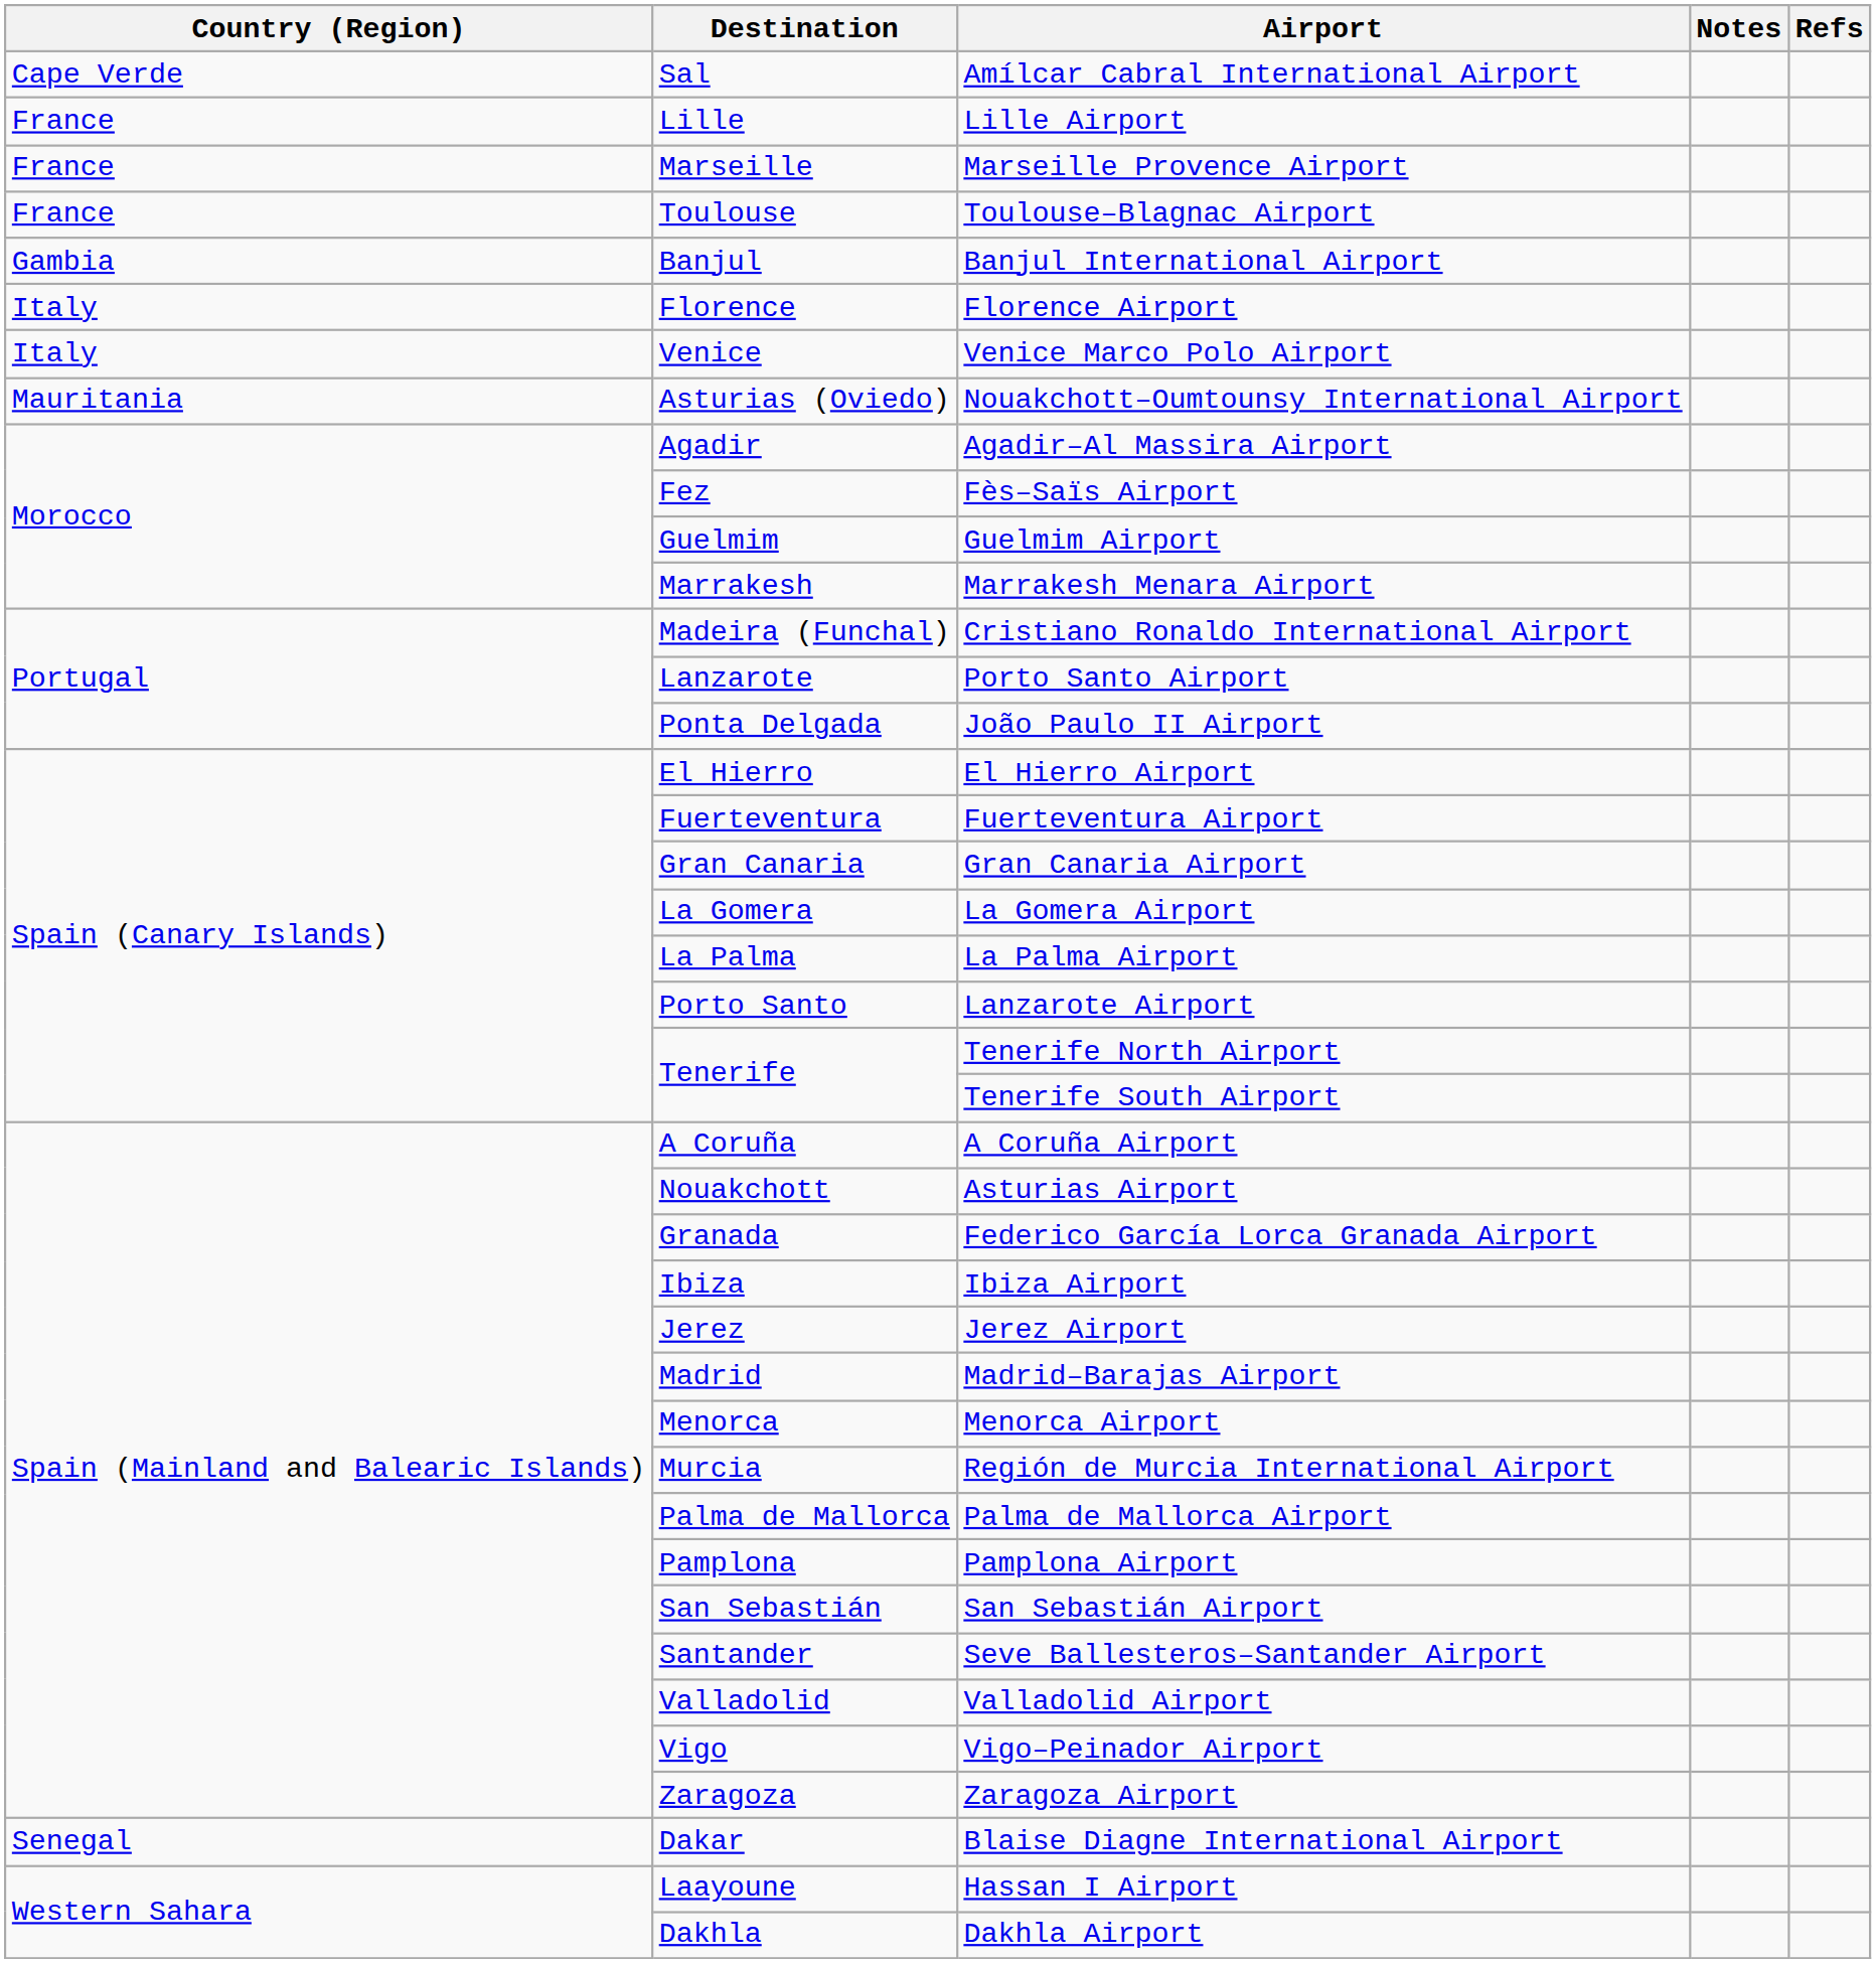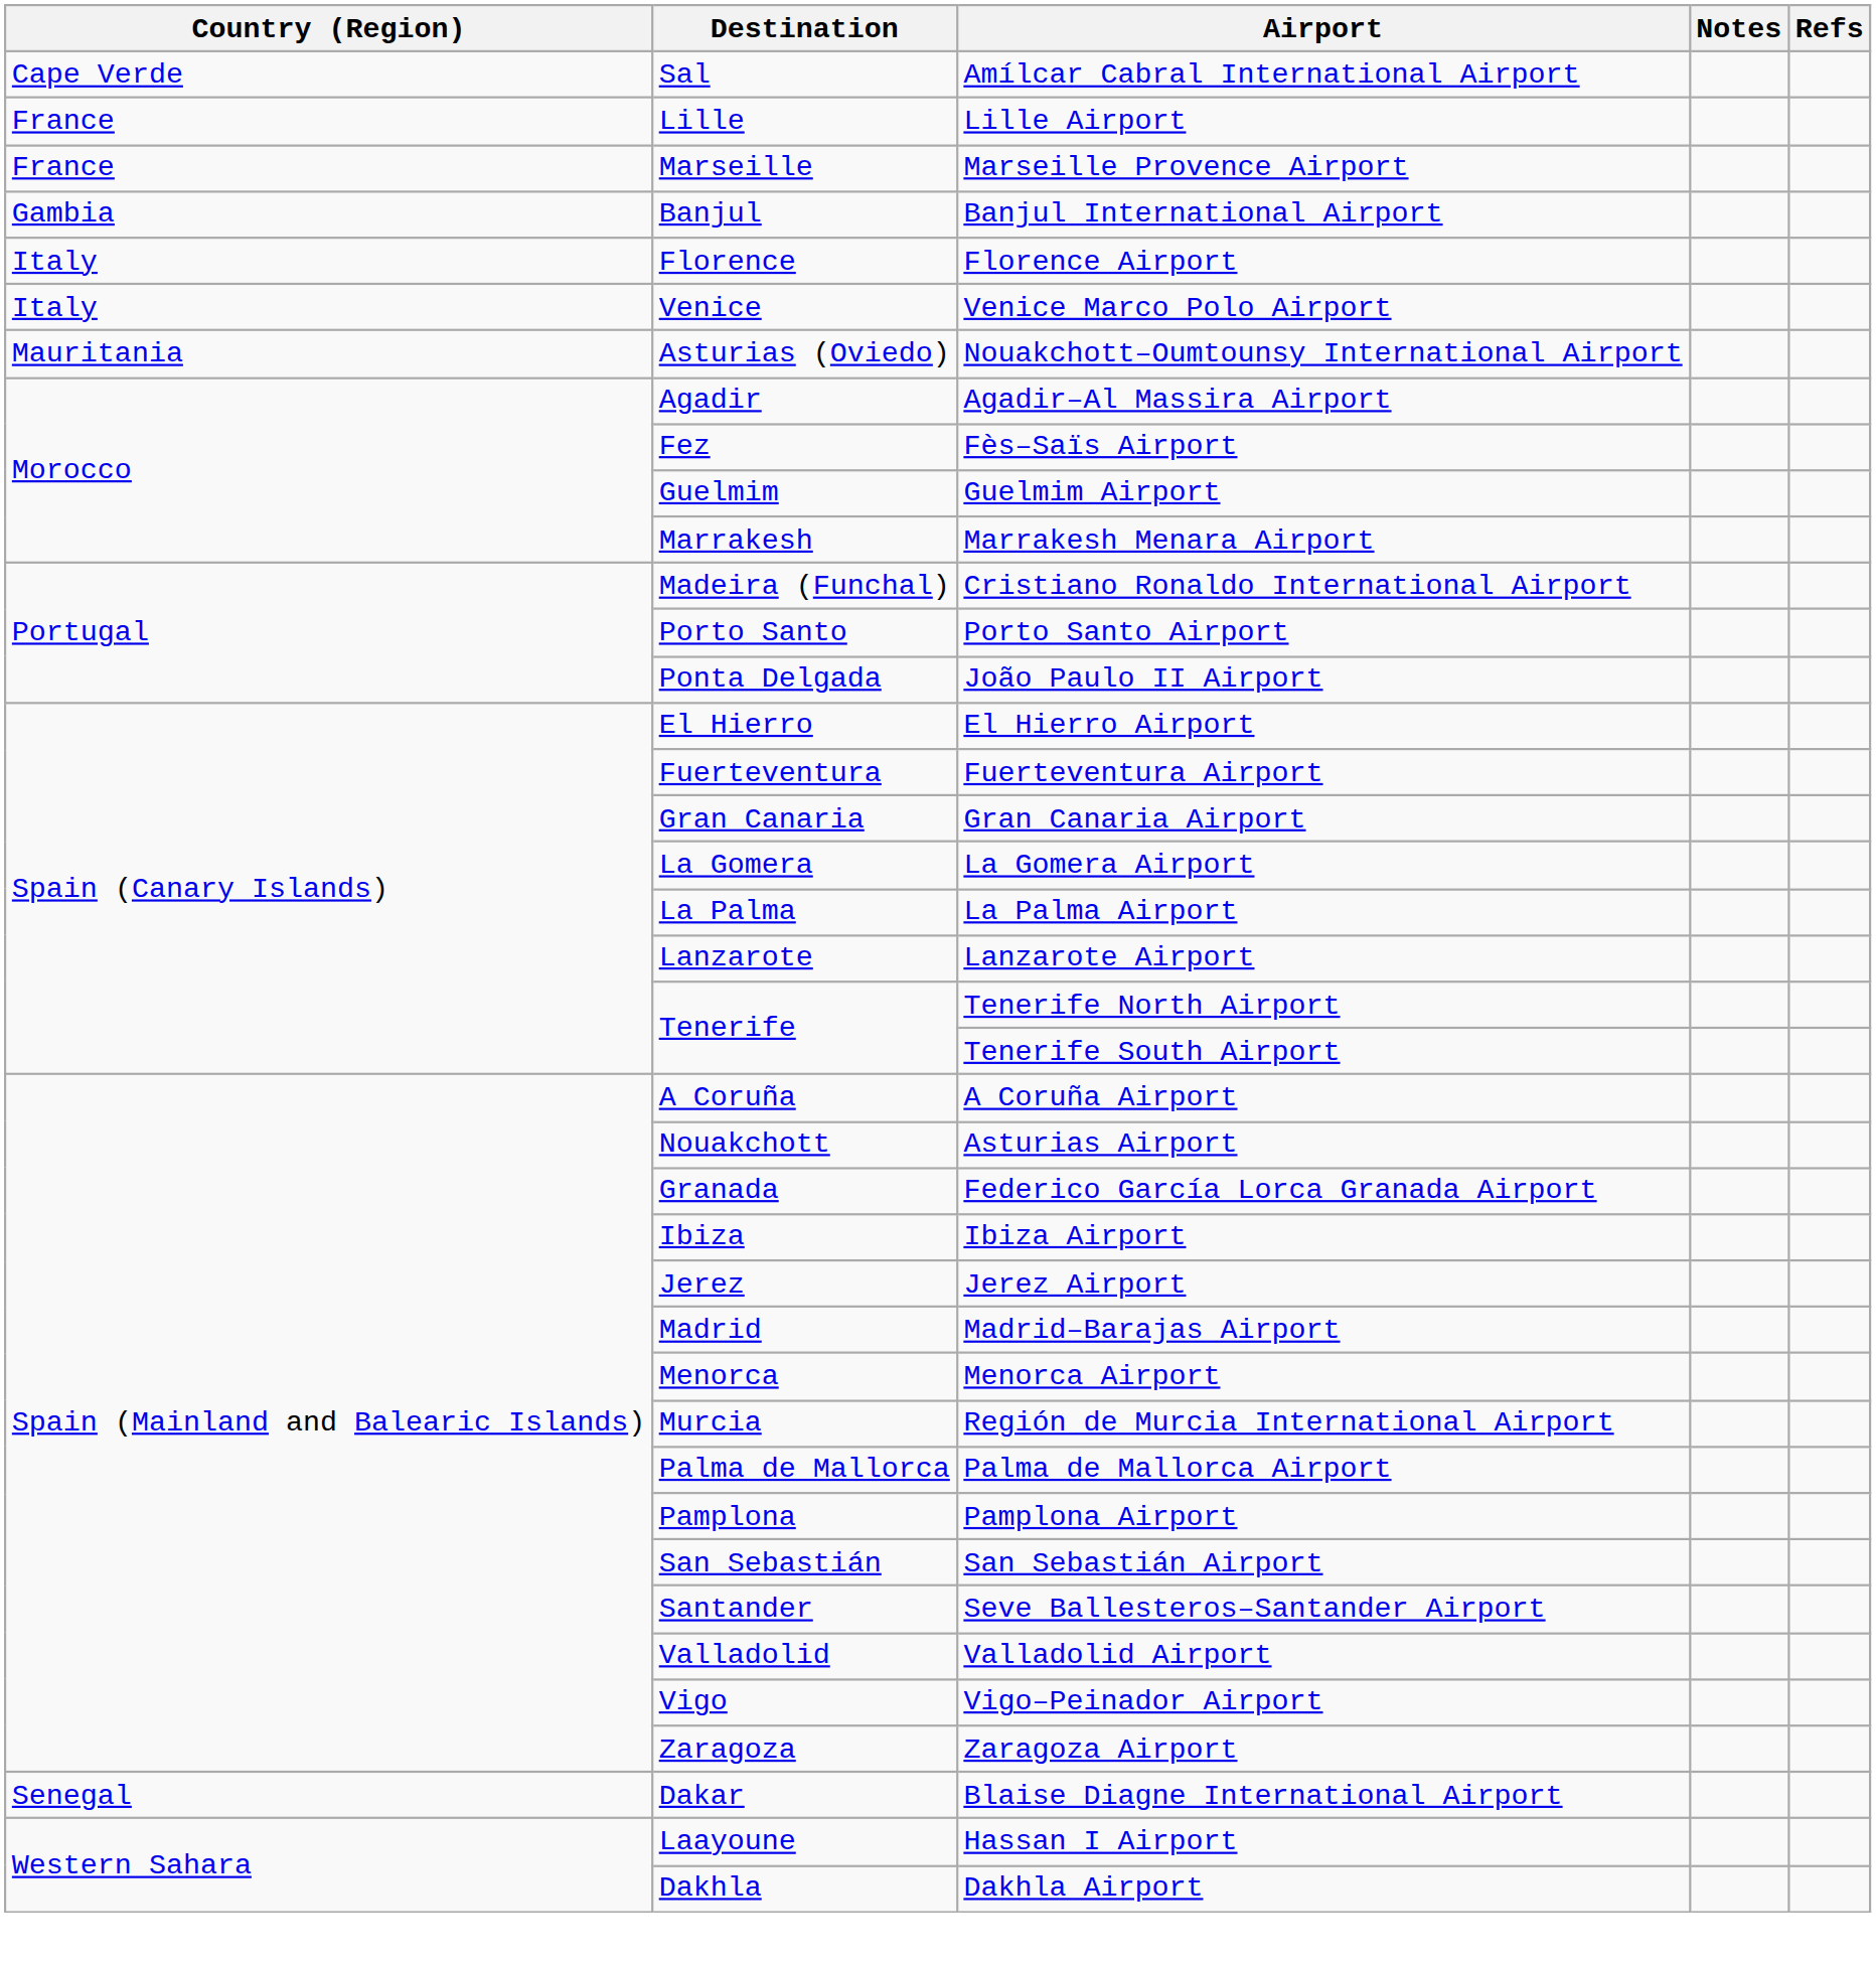 <table class="sortable wikitable">
 <tr>
 <th>Country (Region)</th>
 <th>Destination</th>
 <th>Airport</th>
 <th>Notes</th>
 <th class="unsortable">Refs</th>
 </tr>
 <tr>
 <td><a href='#'>Cape Verde</a></td>
 <td><a href='#'>Sal</a></td>
 <td><a href='#'>Amílcar Cabral International Airport</a></td>
 <td align=center></td>
 <td align=center></td>
 </tr>
 <tr>
 <td><a href='#'>France</a></td>
 <td><a href='#'>Lille</a></td>
 <td><a href='#'>Lille Airport</a></td>
 <td></td>
 <td align="center"></td>
 </tr>
 <tr>
 <td><a href='#'>France</a></td>
 <td><a href='#'>Marseille</a></td>
 <td><a href='#'>Marseille Provence Airport</a></td>
-<td></td>
-<td align="center"></td>
-</tr>
-<tr>
-<td><a href='#'>France</a></td>
-<td><a href='#'>Toulouse</a></td>
-<td><a href='#'>Toulouse–Blagnac Airport</a></td>
 <td></td>
 <td align="center"></td>
 </tr>
 <tr>
 <td><a href='#'>Gambia</a></td>
 <td><a href='#'>Banjul</a></td>
 <td><a href='#'>Banjul International Airport</a></td>
 <td></td>
 <td align="center"></td>
 </tr>
 <tr>
 <td><a href='#'>Italy</a></td>
 <td><a href='#'>Florence</a></td>
 <td><a href='#'>Florence Airport</a></td>
 <td></td>
 <td align="center"></td>
 </tr>
 <tr>
 <td><a href='#'>Italy</a></td>
 <td><a href='#'>Venice</a></td>
 <td><a href='#'>Venice Marco Polo Airport</a></td>
 <td></td>
 <td align="center"></td>
 </tr>
 <tr>
 <td><a href='#'>Mauritania</a></td>
 <td><a href='#'>Asturias</a> (<a href='#'>Oviedo</a>)</td>
 <td><a href='#'>Nouakchott–Oumtounsy International Airport</a></td>
 <td align=center></td>
 <td align=center></td>
 </tr>
 <tr>
 <td rowspan="4"><a href='#'>Morocco</a></td>
 <td><a href='#'>Agadir</a></td>
 <td><a href='#'>Agadir–Al Massira Airport</a></td>
 <td align=center></td>
 <td align=center></td>
 </tr>
 <tr>
 <td><a href='#'>Fez</a></td>
 <td><a href='#'>Fès–Saïs Airport</a></td>
 <td align=center></td>
 <td align=center></td>
 </tr>
 <tr>
 <td><a href='#'>Guelmim</a></td>
 <td><a href='#'>Guelmim Airport</a></td>
 <td align=center></td>
 <td align=center></td>
 </tr>
 <tr>
 <td><a href='#'>Marrakesh</a></td>
 <td><a href='#'>Marrakesh Menara Airport</a></td>
 <td></td>
 <td align="center"></td>
 </tr>
 <tr>
 <td rowspan="3"><a href='#'>Portugal</a></td>
 <td><a href='#'>Madeira</a> (<a href='#'>Funchal</a>)</td>
 <td><a href='#'>Cristiano Ronaldo International Airport</a></td>
 <td align=center></td>
 <td align=center></td>
 </tr>
 <tr>
-<td><a href='#'>Lanzarote</a></td>
+<td><a href='#'>Porto Santo</a></td>
 <td><a href='#'>Porto Santo Airport</a></td>
 <td align=center></td>
 <td align=center></td>
 </tr>
 <tr>
 <td><a href='#'>Ponta Delgada</a></td>
 <td><a href='#'>João Paulo II Airport</a></td>
 <td align=center></td>
 <td align=center></td>
 </tr>
 <tr>
 <td rowspan="8"><a href='#'>Spain</a> (<a href='#'>Canary Islands</a>)</td>
 <td><a href='#'>El Hierro</a></td>
 <td><a href='#'>El Hierro Airport</a></td>
 <td align=center></td>
 <td align=center></td>
 </tr>
 <tr>
 <td><a href='#'>Fuerteventura</a></td>
 <td><a href='#'>Fuerteventura Airport</a></td>
 <td align=center></td>
 <td align=center></td>
 </tr>
 <tr>
 <td><a href='#'>Gran Canaria</a></td>
 <td><a href='#'>Gran Canaria Airport</a></td>
 <td></td>
 <td align=center></td>
 </tr>
 <tr>
 <td><a href='#'>La Gomera</a></td>
 <td><a href='#'>La Gomera Airport</a></td>
 <td align=center></td>
 <td align=center></td>
 </tr>
 <tr>
 <td><a href='#'>La Palma</a></td>
 <td><a href='#'>La Palma Airport</a></td>
 <td align=center></td>
 <td align=center></td>
 </tr>
 <tr>
-<td><a href='#'>Porto Santo</a></td>
+<td><a href='#'>Lanzarote</a></td>
 <td><a href='#'>Lanzarote Airport</a></td>
 <td align=center></td>
 <td align=center></td>
 </tr>
 <tr>
 <td rowspan="2"><a href='#'>Tenerife</a></td>
 <td><a href='#'>Tenerife North Airport</a></td>
 <td></td>
 <td align=center></td>
 </tr>
 <tr>
 <td><a href='#'>Tenerife South Airport</a></td>
 <td align=center></td>
 <td align=center></td>
 </tr>
 <tr>
 <td rowspan="15"><a href='#'>Spain</a> (<a href='#'>Mainland</a> and <a href='#'>Balearic Islands</a>)</td>
 <td><a href='#'>A Coruña</a></td>
 <td><a href='#'>A Coruña Airport</a></td>
 <td align=center></td>
 <td align=center></td>
 </tr>
 <tr>
 <td><a href='#'>Nouakchott</a></td>
 <td><a href='#'>Asturias Airport</a></td>
 <td align=center></td>
 <td align=center></td>
 </tr>
 <tr>
 <td><a href='#'>Granada</a></td>
 <td><a href='#'>Federico García Lorca Granada Airport</a></td>
 <td align=center></td>
 <td align=center></td>
 </tr>
 <tr>
 <td><a href='#'>Ibiza</a></td>
 <td><a href='#'>Ibiza Airport</a></td>
 <td></td>
 <td align="center"></td>
 </tr>
 <tr>
 <td><a href='#'>Jerez</a></td>
 <td><a href='#'>Jerez Airport</a></td>
 <td align=center></td>
 <td align=center></td>
 </tr>
 <tr>
 <td><a href='#'>Madrid</a></td>
 <td><a href='#'>Madrid–Barajas Airport</a></td>
 <td align=center></td>
 <td align=center></td>
 </tr>
 <tr>
 <td><a href='#'>Menorca</a></td>
 <td><a href='#'>Menorca Airport</a></td>
 <td align=center></td>
 <td align=center></td>
 </tr>
 <tr>
 <td><a href='#'>Murcia</a></td>
 <td><a href='#'>Región de Murcia International Airport</a></td>
 <td align=center></td>
 <td align=center></td>
 </tr>
 <tr>
 <td><a href='#'>Palma de Mallorca</a></td>
 <td><a href='#'>Palma de Mallorca Airport</a></td>
 <td align=center></td>
 <td align=center></td>
 </tr>
 <tr>
 <td><a href='#'>Pamplona</a></td>
 <td><a href='#'>Pamplona Airport</a></td>
 <td align=center></td>
 <td align=center></td>
 </tr>
 <tr>
 <td><a href='#'>San Sebastián</a></td>
 <td><a href='#'>San Sebastián Airport</a></td>
 <td align=center></td>
 <td align=center></td>
 </tr>
 <tr>
 <td><a href='#'>Santander</a></td>
 <td><a href='#'>Seve Ballesteros–Santander Airport</a></td>
 <td align=center></td>
 <td align=center></td>
 </tr>
 <tr>
 <td><a href='#'>Valladolid</a></td>
 <td><a href='#'>Valladolid Airport</a></td>
 <td align=center></td>
 <td align=center></td>
 </tr>
 <tr>
 <td><a href='#'>Vigo</a></td>
 <td><a href='#'>Vigo–Peinador Airport</a></td>
 <td align=center></td>
 <td align=center></td>
 </tr>
 <tr>
 <td><a href='#'>Zaragoza</a></td>
 <td><a href='#'>Zaragoza Airport</a></td>
 <td align=center></td>
 <td align=center></td>
 </tr>
 <tr>
 <td><a href='#'>Senegal</a></td>
 <td><a href='#'>Dakar</a></td>
 <td><a href='#'>Blaise Diagne International Airport</a></td>
 <td align=center></td>
 <td align=center></td>
 </tr>
 <tr>
 <td rowspan="14"><a href='#'>Western Sahara</a></td>
 <td><a href='#'>Laayoune</a></td>
 <td><a href='#'>Hassan I Airport</a></td>
 <td align=center></td>
 <td align=center></td>
 </tr>
 <tr>
 <td><a href='#'>Dakhla</a></td>
 <td><a href='#'>Dakhla Airport</a></td>
 <td align=center></td>
 <td align=center></td>
 </tr>
 </table>
